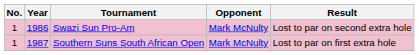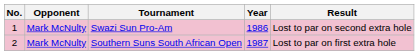 <table class="wikitable" style="font-size:95%;">
 <tr>
 <th>No.</th>
+<th>Opponent</th>
+<th>Tournament</th>
 <th>Year</th>
-<th>Tournament</th>
-<th>Opponent</th>
 <th>Result</th>
 </tr>
 <tr style="background:#F2C1D1;">
 <td align=center>1</td>
+<td> <a href='#'>Mark McNulty</a></td>
+<td><a href='#'>Swazi Sun Pro-Am</a></td>
 <td><a href='#'>1986</a></td>
-<td><a href='#'>Swazi Sun Pro-Am</a></td>
-<td> <a href='#'>Mark McNulty</a></td>
 <td>Lost to par on second extra hole</td>
 </tr>
 <tr style="background:#F2C1D1;">
-<td align=center>1</td>
+<td align=center>2</td>
+<td> <a href='#'>Mark McNulty</a></td>
+<td><a href='#'>Southern Suns South African Open</a></td>
 <td><a href='#'>1987</a></td>
-<td><a href='#'>Southern Suns South African Open</a></td>
-<td> <a href='#'>Mark McNulty</a></td>
 <td>Lost to par on first extra hole</td>
 </tr>
 </table>
